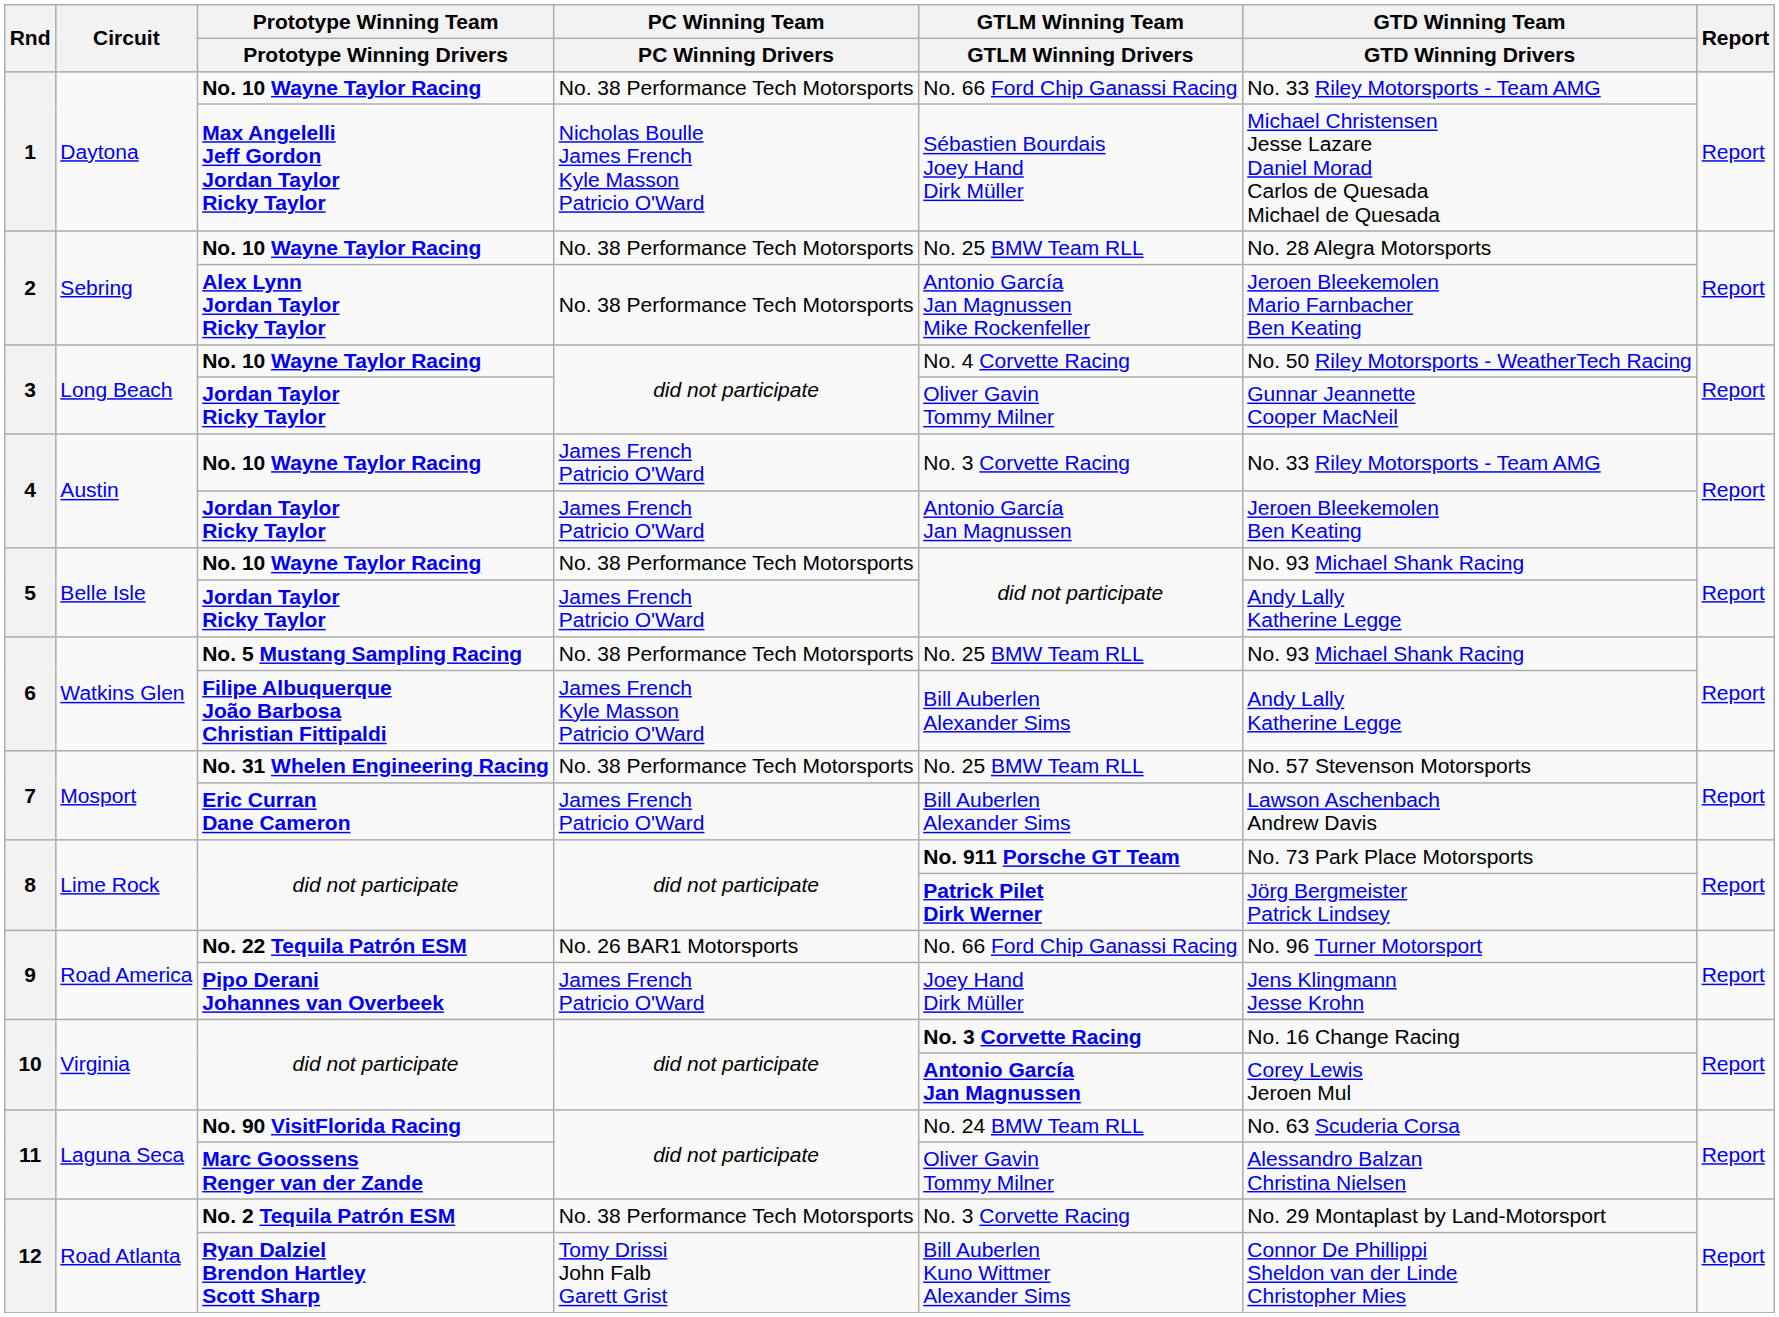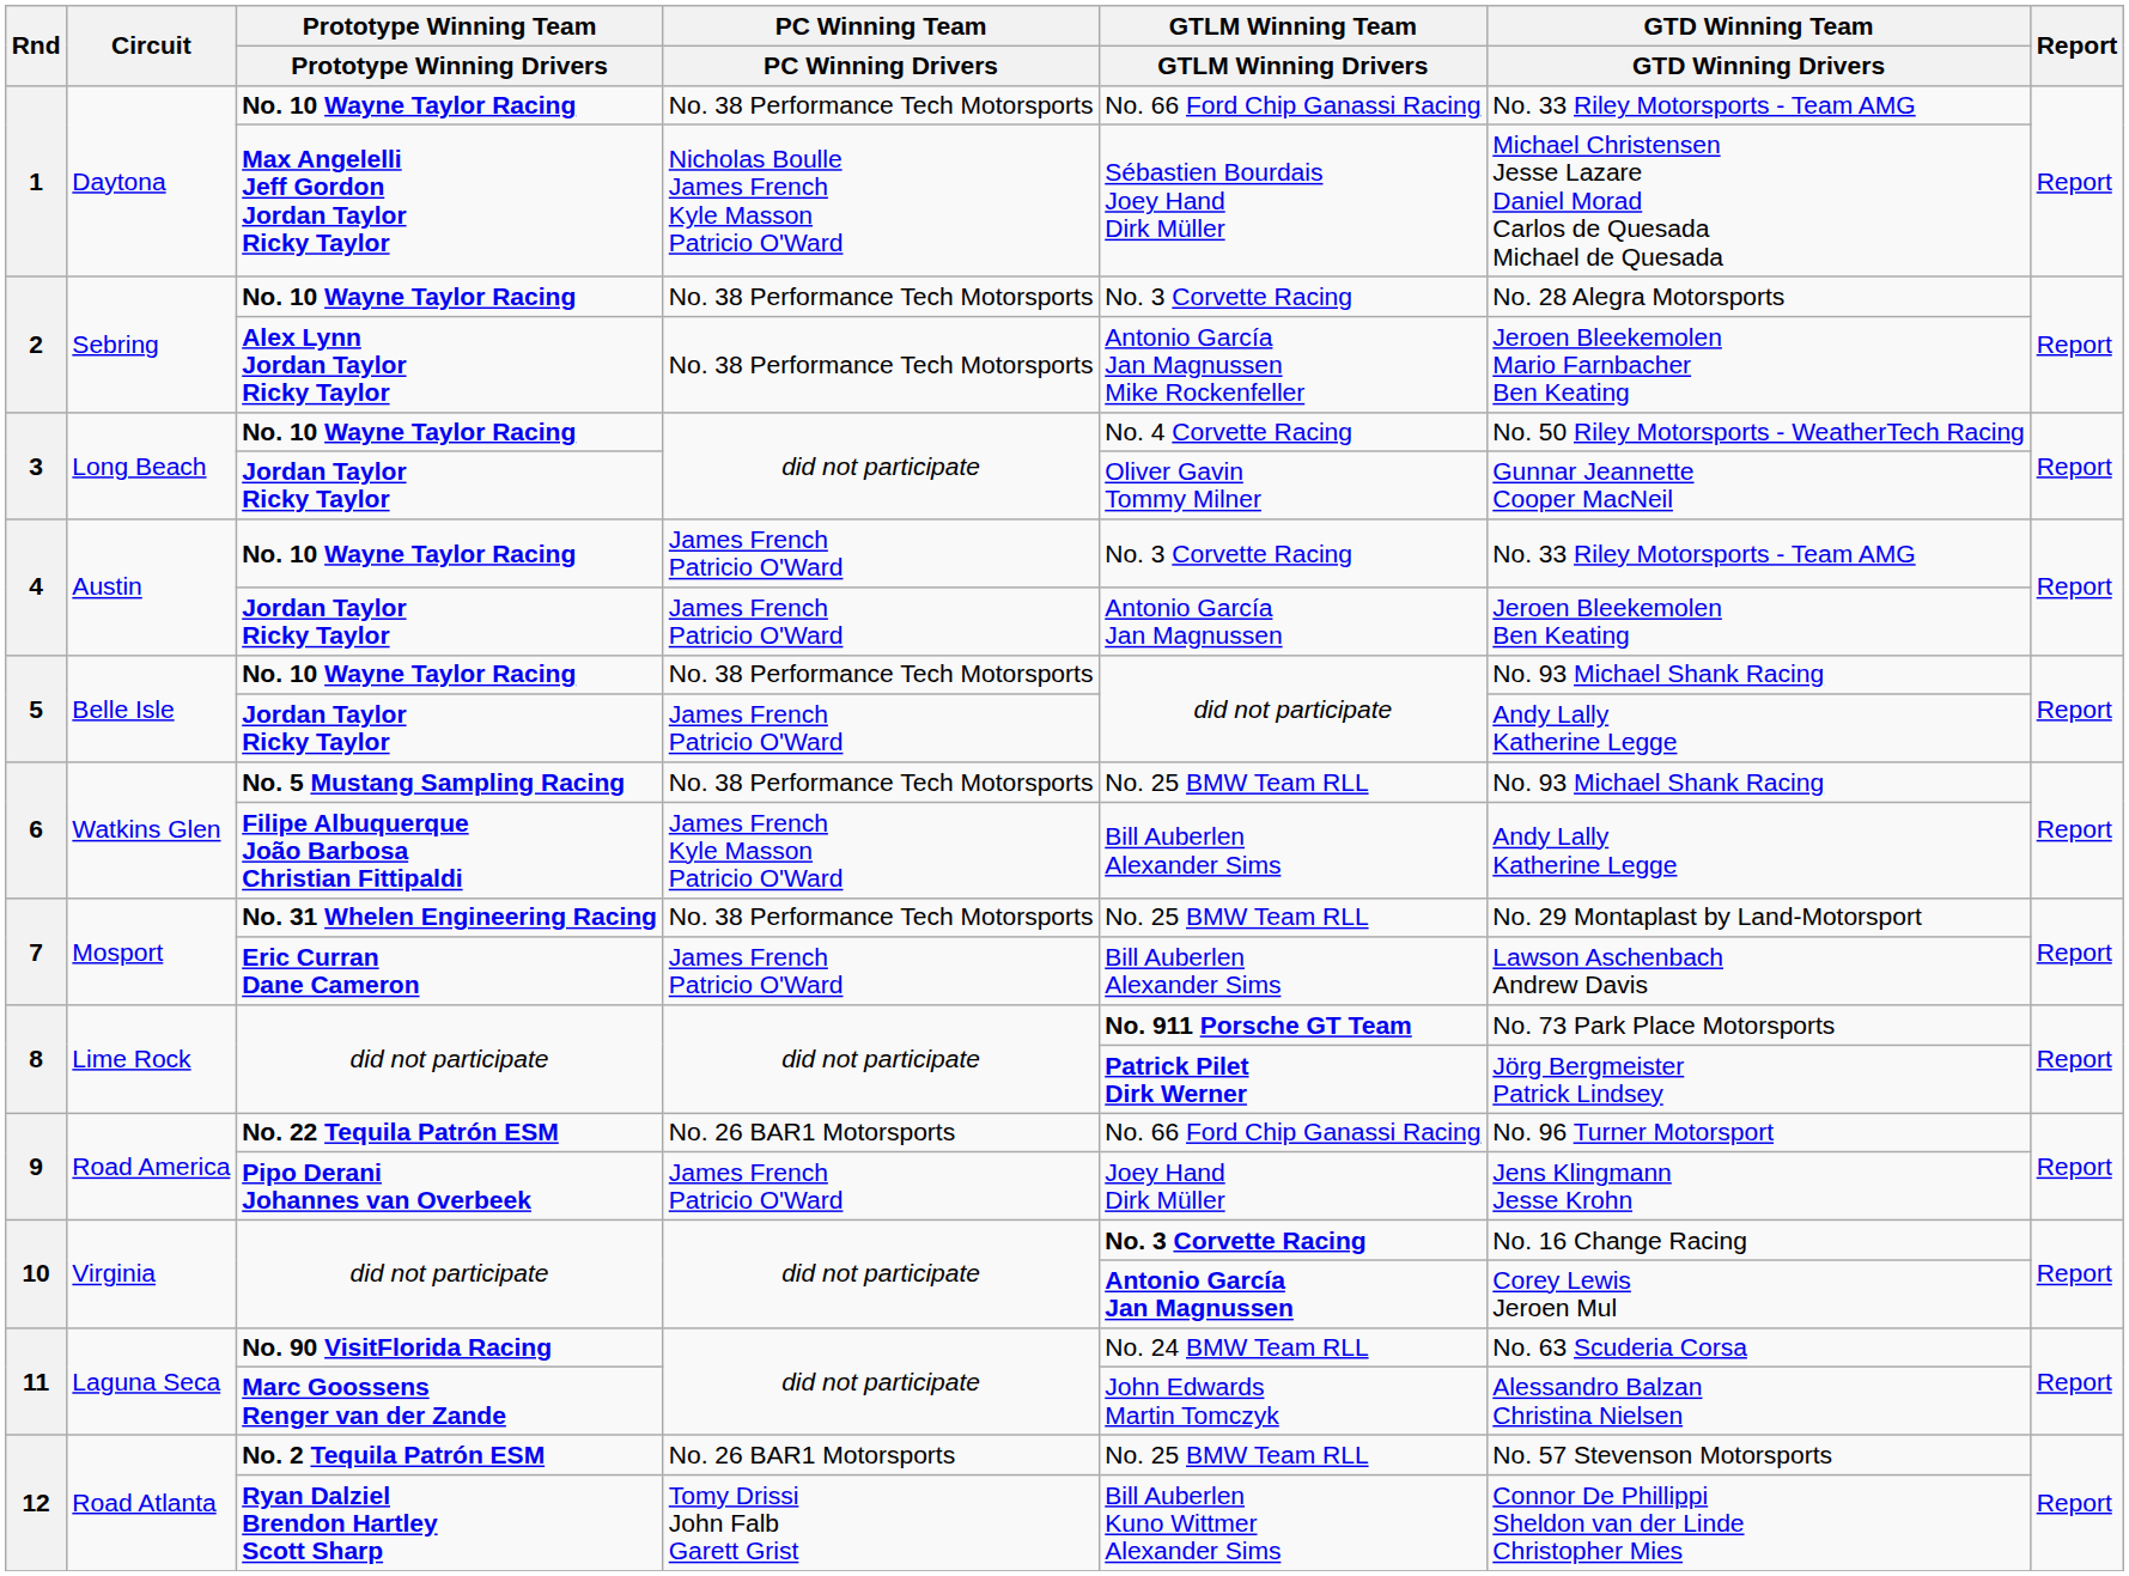 <table class="wikitable" style="font-size: 90%">
 <tr>
 <th rowspan=2>Rnd</th>
 <th rowspan=2>Circuit</th>
 <th>Prototype Winning Team</th>
 <th>PC Winning Team</th>
 <th>GTLM Winning Team</th>
 <th>GTD Winning Team</th>
 <th rowspan=2>Report</th>
 </tr>
 <tr>
 <th>Prototype Winning Drivers</th>
 <th>PC Winning Drivers</th>
 <th>GTLM Winning Drivers</th>
 <th>GTD Winning Drivers</th>
 </tr>
 <tr>
 <th rowspan=2>1</th>
 <td rowspan=2><a href='#'>Daytona</a></td>
 <td><strong> No. 10 <a href='#'>Wayne Taylor Racing</a></strong></td>
 <td> No. 38 Performance Tech Motorsports</td>
 <td> No. 66 <a href='#'>Ford Chip Ganassi Racing</a></td>
 <td> No. 33 <a href='#'>Riley Motorsports - Team AMG</a></td>
 <td rowspan=2><a href='#'>Report</a></td>
 </tr>
 <tr>
 <td><strong> <a href='#'>Max Angelelli</a><br> <a href='#'>Jeff Gordon</a><br> <a href='#'>Jordan Taylor</a><br> <a href='#'>Ricky Taylor</a></strong></td>
 <td> <a href='#'>Nicholas Boulle</a><br> <a href='#'>James French</a><br> <a href='#'>Kyle Masson</a><br> <a href='#'>Patricio O'Ward</a></td>
 <td> <a href='#'>Sébastien Bourdais</a><br> <a href='#'>Joey Hand</a><br> <a href='#'>Dirk Müller</a></td>
 <td> <a href='#'>Michael Christensen</a><br> Jesse Lazare<br> <a href='#'>Daniel Morad</a><br> Carlos de Quesada<br> Michael de Quesada</td>
 </tr>
 <tr>
 <th rowspan=2>2</th>
 <td rowspan=2><a href='#'>Sebring</a></td>
 <td><strong> No. 10 <a href='#'>Wayne Taylor Racing</a></strong></td>
 <td> No. 38 Performance Tech Motorsports</td>
-<td> No. 25 <a href='#'>BMW Team RLL</a></td>
+<td> No. 3 <a href='#'>Corvette Racing</a></td>
 <td> No. 28 Alegra Motorsports</td>
 <td rowspan=2><a href='#'>Report</a></td>
 </tr>
 <tr>
 <td><strong> <a href='#'>Alex Lynn</a><br> <a href='#'>Jordan Taylor</a><br> <a href='#'>Ricky Taylor</a></strong></td>
 <td> No. 38 Performance Tech Motorsports</td>
 <td> <a href='#'>Antonio García</a><br> <a href='#'>Jan Magnussen</a><br> <a href='#'>Mike Rockenfeller</a></td>
 <td> <a href='#'>Jeroen Bleekemolen</a><br> <a href='#'>Mario Farnbacher</a><br> <a href='#'>Ben Keating</a></td>
 </tr>
 <tr>
 <th rowspan=2>3</th>
 <td rowspan=2><a href='#'>Long Beach</a></td>
 <td><strong> No. 10 <a href='#'>Wayne Taylor Racing</a></strong></td>
 <td rowspan=2 align=center><em>did not participate</em></td>
 <td> No. 4 <a href='#'>Corvette Racing</a></td>
 <td> No. 50 <a href='#'>Riley Motorsports - WeatherTech Racing</a></td>
 <td rowspan=2><a href='#'>Report</a></td>
 </tr>
 <tr>
 <td><strong> <a href='#'>Jordan Taylor</a><br> <a href='#'>Ricky Taylor</a></strong></td>
 <td> <a href='#'>Oliver Gavin</a><br> <a href='#'>Tommy Milner</a></td>
 <td> <a href='#'>Gunnar Jeannette</a><br> <a href='#'>Cooper MacNeil</a></td>
 </tr>
 <tr>
 <th rowspan=2>4</th>
 <td rowspan=2><a href='#'>Austin</a></td>
 <td><strong> No. 10 <a href='#'>Wayne Taylor Racing</a></strong></td>
 <td> <a href='#'>James French</a><br> <a href='#'>Patricio O'Ward</a></td>
 <td> No. 3 <a href='#'>Corvette Racing</a></td>
 <td> No. 33 <a href='#'>Riley Motorsports - Team AMG</a></td>
 <td rowspan=2><a href='#'>Report</a></td>
 </tr>
 <tr>
 <td><strong> <a href='#'>Jordan Taylor</a><br> <a href='#'>Ricky Taylor</a></strong></td>
 <td> <a href='#'>James French</a><br> <a href='#'>Patricio O'Ward</a></td>
 <td> <a href='#'>Antonio García</a><br> <a href='#'>Jan Magnussen</a></td>
 <td> <a href='#'>Jeroen Bleekemolen</a><br> <a href='#'>Ben Keating</a></td>
 </tr>
 <tr>
 <th rowspan=2>5</th>
 <td rowspan=2><a href='#'>Belle Isle</a></td>
 <td><strong> No. 10 <a href='#'>Wayne Taylor Racing</a></strong></td>
 <td> No. 38 Performance Tech Motorsports</td>
 <td rowspan=2 align=center><em>did not participate</em></td>
 <td> No. 93 <a href='#'>Michael Shank Racing</a></td>
 <td rowspan=2><a href='#'>Report</a></td>
 </tr>
 <tr>
 <td><strong> <a href='#'>Jordan Taylor</a><br> <a href='#'>Ricky Taylor</a></strong></td>
 <td> <a href='#'>James French</a><br> <a href='#'>Patricio O'Ward</a></td>
 <td> <a href='#'>Andy Lally</a><br> <a href='#'>Katherine Legge</a></td>
 </tr>
 <tr>
 <th rowspan=2>6</th>
 <td rowspan=2><a href='#'>Watkins Glen</a></td>
 <td><strong> No. 5 <a href='#'>Mustang Sampling Racing</a></strong></td>
 <td> No. 38 Performance Tech Motorsports</td>
 <td> No. 25 <a href='#'>BMW Team RLL</a></td>
 <td> No. 93 <a href='#'>Michael Shank Racing</a></td>
 <td rowspan=2><a href='#'>Report</a></td>
 </tr>
 <tr>
 <td><strong> <a href='#'>Filipe Albuquerque</a><br> <a href='#'>João Barbosa</a><br> <a href='#'>Christian Fittipaldi</a></strong></td>
 <td> <a href='#'>James French</a><br> <a href='#'>Kyle Masson</a><br> <a href='#'>Patricio O'Ward</a></td>
 <td> <a href='#'>Bill Auberlen</a><br> <a href='#'>Alexander Sims</a></td>
 <td> <a href='#'>Andy Lally</a><br> <a href='#'>Katherine Legge</a></td>
 </tr>
 <tr>
 <th rowspan=2>7</th>
 <td rowspan=2><a href='#'>Mosport</a></td>
 <td><strong> No. 31 <a href='#'>Whelen Engineering Racing</a></strong></td>
 <td> No. 38 Performance Tech Motorsports</td>
 <td> No. 25 <a href='#'>BMW Team RLL</a></td>
-<td> No. 57 Stevenson Motorsports</td>
+<td> No. 29 Montaplast by Land-Motorsport</td>
 <td rowspan=2><a href='#'>Report</a></td>
 </tr>
 <tr>
 <td><strong> <a href='#'>Eric Curran</a><br> <a href='#'>Dane Cameron</a></strong></td>
 <td> <a href='#'>James French</a><br> <a href='#'>Patricio O'Ward</a></td>
 <td> <a href='#'>Bill Auberlen</a><br> <a href='#'>Alexander Sims</a></td>
 <td> <a href='#'>Lawson Aschenbach</a><br> Andrew Davis</td>
 </tr>
 <tr>
 <th rowspan=2>8</th>
 <td rowspan=2><a href='#'>Lime Rock</a></td>
 <td rowspan=2 align=center><em>did not participate</em></td>
 <td rowspan=2 align=center><em>did not participate</em></td>
 <td><strong> No. 911 <a href='#'>Porsche GT Team</a></strong></td>
 <td> No. 73 Park Place Motorsports</td>
 <td rowspan=2><a href='#'>Report</a></td>
 </tr>
 <tr>
 <td><strong> <a href='#'>Patrick Pilet</a><br> <a href='#'>Dirk Werner</a></strong></td>
 <td> <a href='#'>Jörg Bergmeister</a><br> <a href='#'>Patrick Lindsey</a></td>
 </tr>
 <tr>
 <th rowspan=2>9</th>
 <td rowspan=2><a href='#'>Road America</a></td>
 <td><strong> No. 22 <a href='#'>Tequila Patrón ESM</a></strong></td>
 <td> No. 26 BAR1 Motorsports</td>
 <td> No. 66 <a href='#'>Ford Chip Ganassi Racing</a></td>
 <td> No. 96 <a href='#'>Turner Motorsport</a></td>
 <td rowspan=2><a href='#'>Report</a></td>
 </tr>
 <tr>
 <td><strong> <a href='#'>Pipo Derani</a><br> <a href='#'>Johannes van Overbeek</a></strong></td>
 <td> <a href='#'>James French</a><br> <a href='#'>Patricio O'Ward</a></td>
 <td> <a href='#'>Joey Hand</a><br> <a href='#'>Dirk Müller</a></td>
 <td> <a href='#'>Jens Klingmann</a><br> <a href='#'>Jesse Krohn</a></td>
 </tr>
 <tr>
 <th rowspan=2>10</th>
 <td rowspan=2><a href='#'>Virginia</a></td>
 <td rowspan=2 align=center><em>did not participate</em></td>
 <td rowspan=2 align=center><em>did not participate</em></td>
 <td><strong> No. 3 <a href='#'>Corvette Racing</a></strong></td>
 <td> No. 16 Change Racing</td>
 <td rowspan=2><a href='#'>Report</a></td>
 </tr>
 <tr>
 <td><strong> <a href='#'>Antonio García</a><br> <a href='#'>Jan Magnussen</a></strong></td>
 <td> <a href='#'>Corey Lewis</a><br> Jeroen Mul</td>
 </tr>
 <tr>
 <th rowspan=2>11</th>
 <td rowspan=2><a href='#'>Laguna Seca</a></td>
 <td><strong> No. 90 <a href='#'>VisitFlorida Racing</a></strong></td>
 <td rowspan=2 align=center><em>did not participate</em></td>
 <td> No. 24 <a href='#'>BMW Team RLL</a></td>
 <td> No. 63 <a href='#'>Scuderia Corsa</a></td>
 <td rowspan=2><a href='#'>Report</a></td>
 </tr>
 <tr>
 <td><strong> <a href='#'>Marc Goossens</a><br> <a href='#'>Renger van der Zande</a></strong></td>
-<td> <a href='#'>Oliver Gavin</a><br> <a href='#'>Tommy Milner</a></td>
+<td> <a href='#'>John Edwards</a><br> <a href='#'>Martin Tomczyk</a></td>
 <td> <a href='#'>Alessandro Balzan</a><br> <a href='#'>Christina Nielsen</a></td>
 </tr>
 <tr>
 <th rowspan=2>12</th>
 <td rowspan=2><a href='#'>Road Atlanta</a></td>
 <td><strong> No. 2 <a href='#'>Tequila Patrón ESM</a></strong></td>
-<td> No. 38 Performance Tech Motorsports</td>
-<td> No. 3 <a href='#'>Corvette Racing</a></td>
-<td> No. 29 Montaplast by Land-Motorsport</td>
+<td> No. 26 BAR1 Motorsports</td>
+<td> No. 25 <a href='#'>BMW Team RLL</a></td>
+<td> No. 57 Stevenson Motorsports</td>
 <td rowspan=2><a href='#'>Report</a></td>
 </tr>
 <tr>
 <td><strong> <a href='#'>Ryan Dalziel</a><br> <a href='#'>Brendon Hartley</a><br> <a href='#'>Scott Sharp</a></strong></td>
 <td> <a href='#'>Tomy Drissi</a><br> John Falb<br> <a href='#'>Garett Grist</a></td>
 <td> <a href='#'>Bill Auberlen</a><br> <a href='#'>Kuno Wittmer</a><br> <a href='#'>Alexander Sims</a></td>
 <td> <a href='#'>Connor De Phillippi</a><br> <a href='#'>Sheldon van der Linde</a><br> <a href='#'>Christopher Mies</a></td>
 </tr>
 </table>
